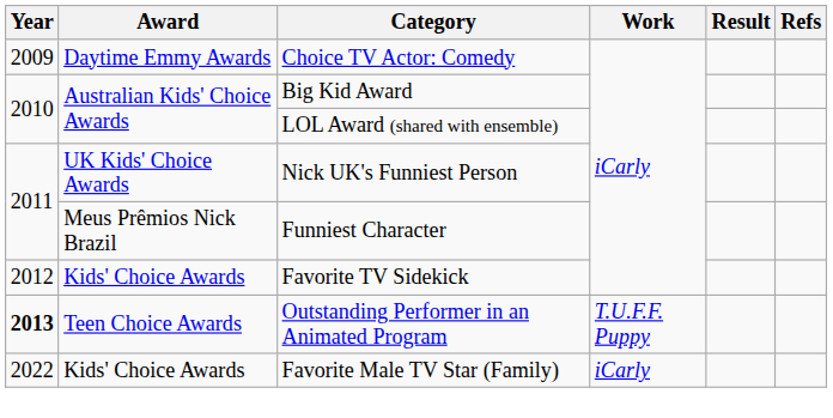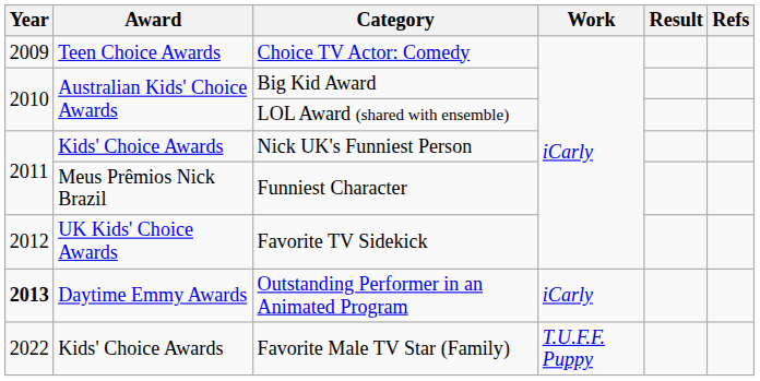 <table class="wikitable">
 <tr>
 <th>Year</th>
 <th>Award</th>
 <th>Category</th>
 <th>Work</th>
 <th>Result</th>
 <th>Refs</th>
 </tr>
 <tr>
 <td>2009</td>
-<td><a href='#'>Daytime Emmy Awards</a></td>
+<td><a href='#'>Teen Choice Awards</a></td>
 <td><a href='#'>Choice TV Actor: Comedy</a></td>
 <td rowspan="6"><em><a href='#'>iCarly</a></em></td>
 <td></td>
 <td style="text-align:center;"></td>
 </tr>
 <tr>
 <td rowspan="2">2010</td>
 <td rowspan="2"><a href='#'>Australian Kids' Choice Awards</a></td>
 <td>Big Kid Award</td>
 <td></td>
 <td style="text-align:center;"></td>
 </tr>
 <tr>
 <td>LOL Award <small>(shared with ensemble)</small></td>
 <td></td>
 <td style="text-align:center;"></td>
 </tr>
 <tr>
 <td rowspan="2">2011</td>
-<td><a href='#'>UK Kids' Choice Awards</a></td>
+<td><a href='#'>Kids' Choice Awards</a></td>
 <td>Nick UK's Funniest Person</td>
 <td></td>
 <td style="text-align:center;"></td>
 </tr>
 <tr>
 <td>Meus Prêmios Nick Brazil</td>
 <td>Funniest Character</td>
 <td></td>
 <td style="text-align:center;"></td>
 </tr>
 <tr>
 <td>2012</td>
-<td><a href='#'>Kids' Choice Awards</a></td>
+<td><a href='#'>UK Kids' Choice Awards</a></td>
 <td>Favorite TV Sidekick</td>
 <td></td>
 <td style="text-align:center;"></td>
 </tr>
 <tr>
 <td><strong>2013</strong></td>
-<td><a href='#'>Teen Choice Awards</a></td>
+<td><a href='#'>Daytime Emmy Awards</a></td>
 <td><a href='#'>Outstanding Performer in an Animated Program</a></td>
-<td><em><a href='#'>T.U.F.F. Puppy</a></em></td>
+<td><em><a href='#'>iCarly</a></em></td>
 <td></td>
 <td style="text-align:center;"></td>
 </tr>
 <tr>
 <td>2022</td>
 <td>Kids' Choice Awards</td>
 <td>Favorite Male TV Star (Family)</td>
-<td><em><a href='#'>iCarly</a></em></td>
+<td><em><a href='#'>T.U.F.F. Puppy</a></em></td>
 <td></td>
 <td style="text-align:center;"></td>
 </tr>
 </table>
